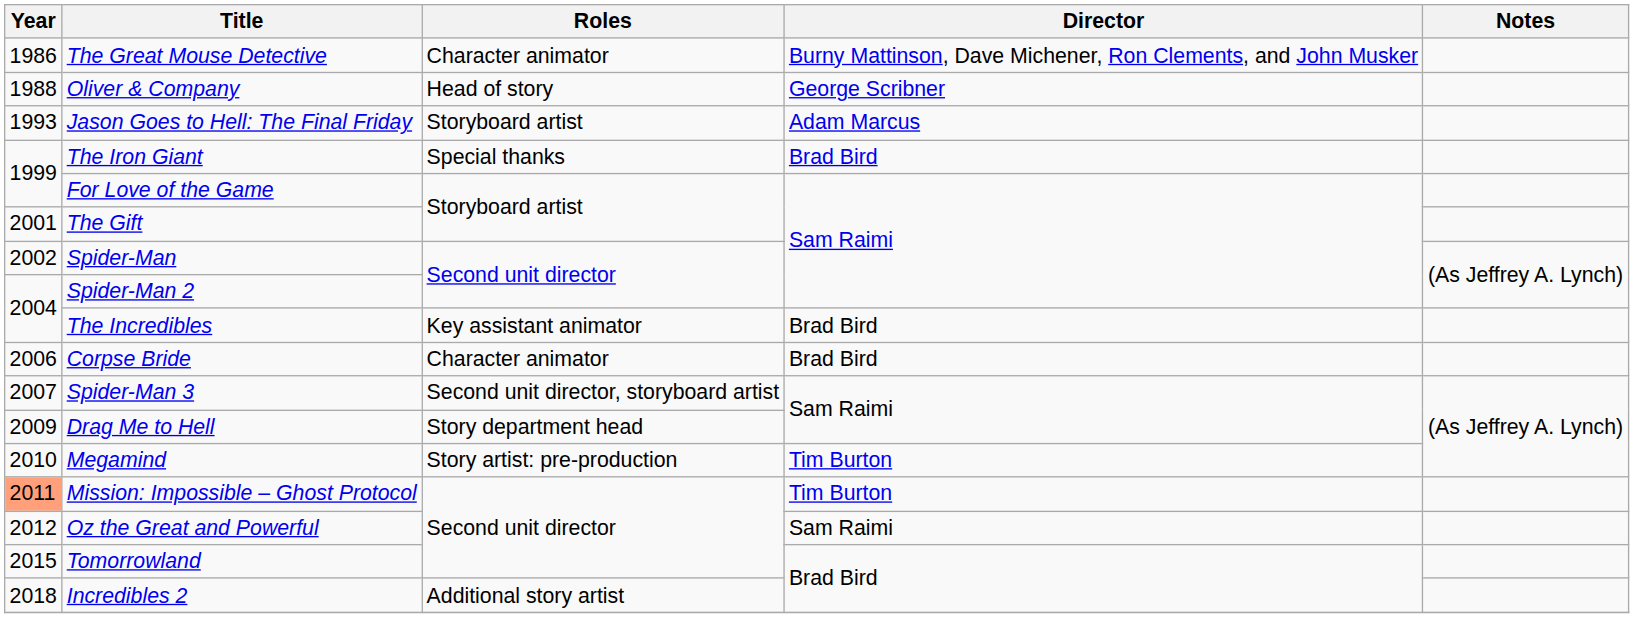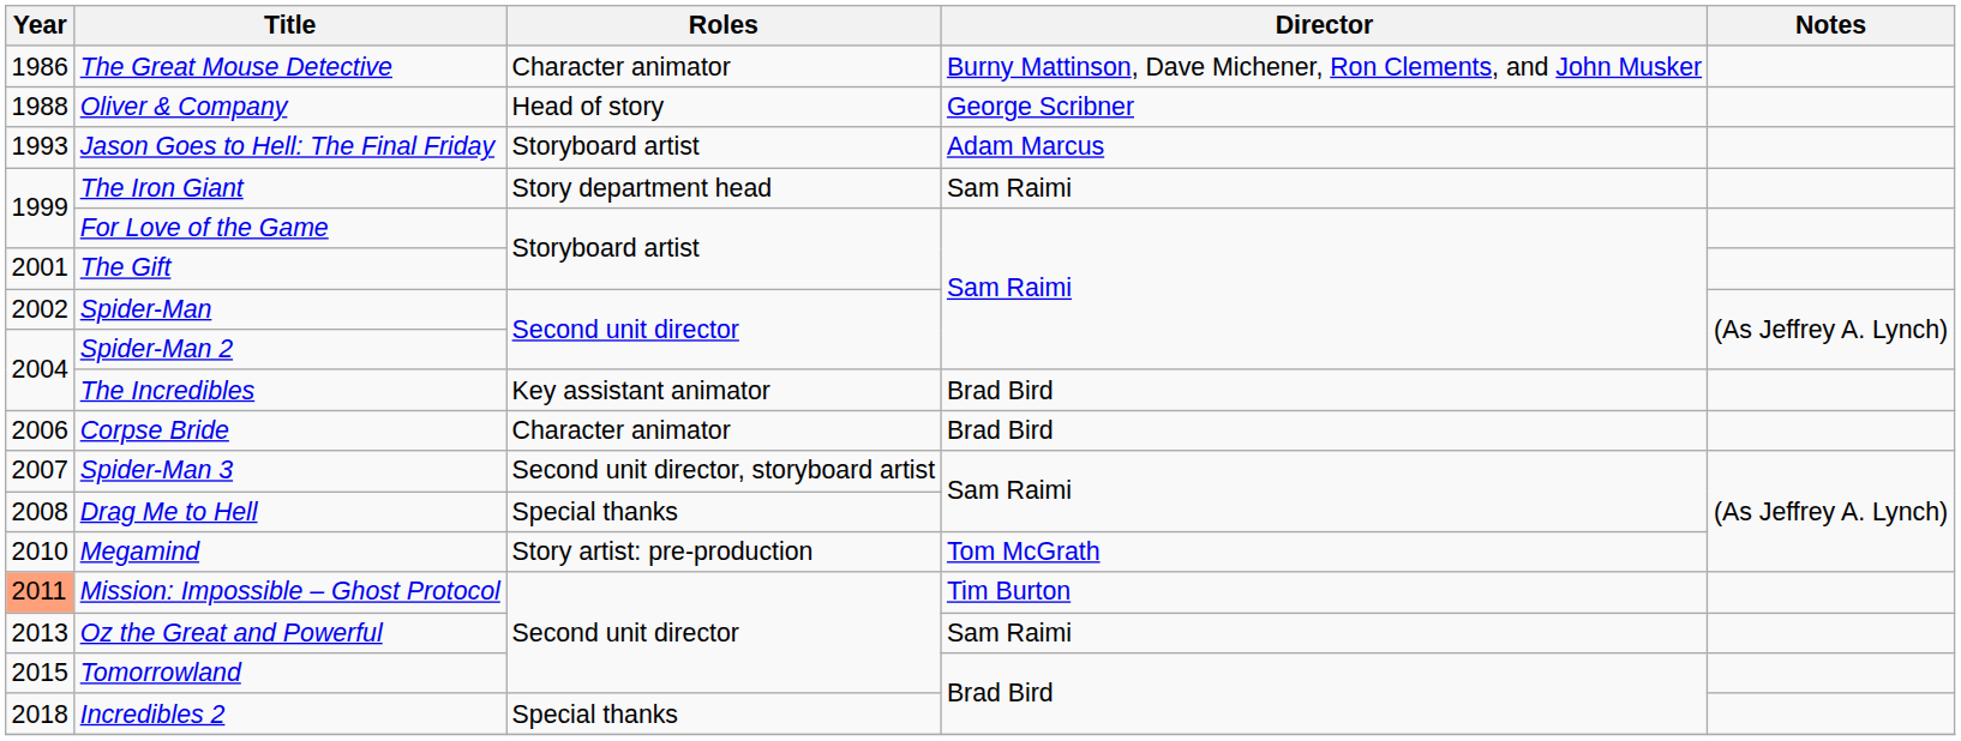 <table class="wikitable sortable" border="1">
 <tr>
 <th>Year</th>
 <th>Title</th>
 <th>Roles</th>
 <th>Director</th>
 <th>Notes</th>
 </tr>
 <tr>
 <td>1986</td>
 <td><em><a href='#'>The Great Mouse Detective</a></em></td>
 <td>Character animator</td>
 <td><a href='#'>Burny Mattinson</a>, Dave Michener, <a href='#'>Ron Clements</a>, and <a href='#'>John Musker</a></td>
 <td></td>
 </tr>
 <tr>
 <td>1988</td>
 <td><em><a href='#'>Oliver & Company</a></em></td>
 <td>Head of story</td>
 <td><a href='#'>George Scribner</a></td>
 <td></td>
 </tr>
 <tr>
 <td>1993</td>
 <td><em><a href='#'>Jason Goes to Hell: The Final Friday</a></em></td>
 <td>Storyboard artist</td>
 <td><a href='#'>Adam Marcus</a></td>
 <td></td>
 </tr>
 <tr>
 <td rowspan="2">1999</td>
 <td><em><a href='#'>The Iron Giant</a></em></td>
-<td>Special thanks</td>
-<td><a href='#'>Brad Bird</a></td>
+<td>Story department head</td>
+<td>Sam Raimi</td>
 <td></td>
 </tr>
 <tr>
 <td><em><a href='#'>For Love of the Game</a></em></td>
 <td rowspan="2">Storyboard artist</td>
 <td rowspan="4"><a href='#'>Sam Raimi</a></td>
 <td></td>
 </tr>
 <tr>
 <td>2001</td>
 <td><em><a href='#'>The Gift</a></em></td>
 <td></td>
 </tr>
 <tr>
 <td>2002</td>
 <td><em><a href='#'>Spider-Man</a></em></td>
 <td rowspan="2"><a href='#'>Second unit director</a></td>
 <td rowspan="2">(As Jeffrey A. Lynch)</td>
 </tr>
 <tr>
 <td rowspan="2">2004</td>
 <td><em><a href='#'>Spider-Man 2</a></em></td>
 </tr>
 <tr>
 <td><em><a href='#'>The Incredibles</a></em></td>
 <td>Key assistant animator</td>
 <td>Brad Bird</td>
 <td></td>
 </tr>
 <tr>
 <td>2006</td>
 <td><em><a href='#'>Corpse Bride</a></em></td>
 <td>Character animator</td>
 <td>Brad Bird</td>
 <td></td>
 </tr>
 <tr>
 <td>2007</td>
 <td><em><a href='#'>Spider-Man 3</a></em></td>
 <td>Second unit director, storyboard artist</td>
 <td rowspan="2">Sam Raimi</td>
 <td rowspan="3">(As Jeffrey A. Lynch)</td>
 </tr>
 <tr>
-<td>2009</td>
+<td>2008</td>
 <td><em><a href='#'>Drag Me to Hell</a></em></td>
-<td>Story department head</td>
+<td>Special thanks</td>
 </tr>
 <tr>
 <td>2010</td>
 <td><em><a href='#'>Megamind</a></em></td>
 <td>Story artist: pre-production</td>
-<td><a href='#'>Tim Burton</a></td>
+<td><a href='#'>Tom McGrath</a></td>
 </tr>
 <tr>
 <td style="background: lightsalmon;">2011</td>
 <td><em><a href='#'>Mission: Impossible – Ghost Protocol</a></em></td>
 <td rowspan="3">Second unit director</td>
 <td><a href='#'>Tim Burton</a></td>
 <td></td>
 </tr>
 <tr>
-<td>2012</td>
+<td>2013</td>
 <td><em><a href='#'>Oz the Great and Powerful</a></em></td>
 <td>Sam Raimi</td>
 <td></td>
 </tr>
 <tr>
 <td>2015</td>
 <td><em><a href='#'>Tomorrowland</a></em></td>
 <td rowspan="2">Brad Bird</td>
 <td></td>
 </tr>
 <tr>
 <td>2018</td>
 <td><em><a href='#'>Incredibles 2</a></em></td>
-<td>Additional story artist</td>
+<td>Special thanks</td>
 <td></td>
 </tr>
 <tr>
 </tr>
 </table>
